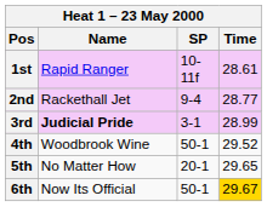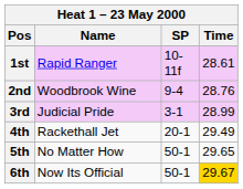 <table class="wikitable">
 <tr>
 <th colspan="6">Heat 1 – 23 May 2000</th>
 </tr>
 <tr>
 <th width=20>Pos</th>
 <th width=150>Name</th>
 <th width=40>SP</th>
 <th width=40>Time</th>
 </tr>
 <tr style="background: #f4caf9;">
 <th>1st</th>
 <td><a href='#'>Rapid Ranger</a></td>
 <td>10-11f</td>
 <td>28.61</td>
 </tr>
 <tr style="background: #f4caf9;">
 <th>2nd</th>
-<td>Rackethall Jet</td>
+<td>Woodbrook Wine</td>
 <td>9-4</td>
-<td>28.77</td>
+<td>28.76</td>
 </tr>
 <tr style="background: #f4caf9;">
 <th>3rd</th>
-<td><strong>Judicial Pride</strong></td>
+<td>Judicial Pride</td>
 <td>3-1</td>
 <td>28.99</td>
 </tr>
 <tr>
 <th>4th</th>
-<td>Woodbrook Wine</td>
-<td>50-1</td>
-<td>29.52</td>
+<td>Rackethall Jet</td>
+<td>20-1</td>
+<td>29.49</td>
 </tr>
 <tr>
 <th>5th</th>
 <td>No Matter How</td>
-<td>20-1</td>
+<td>50-1</td>
 <td>29.65</td>
 </tr>
 <tr>
 <th>6th</th>
 <td>Now Its Official</td>
 <td>50-1</td>
 <td style="background: gold;">29.67</td>
 </tr>
 </table>
